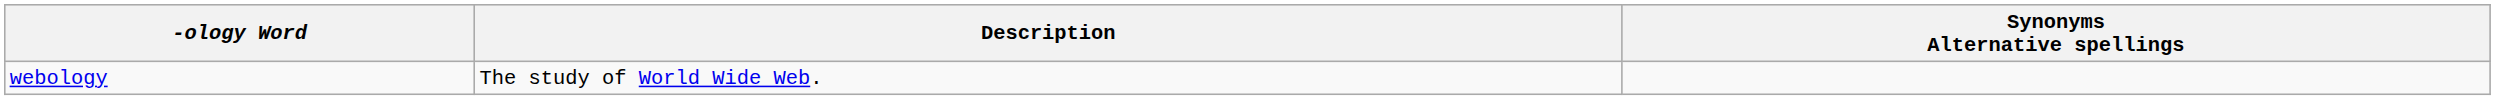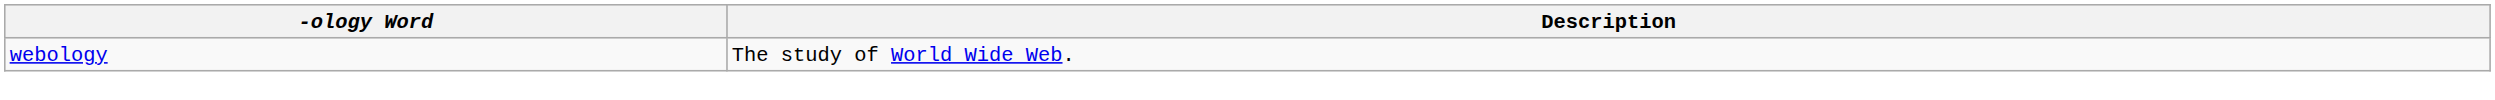 <table class="wikitable" style="width:100%;">
 <tr>
 <th><em>-ology Word</em></th>
 <th>Description</th>
-<th>Synonyms<br>Alternative spellings</th>
 </tr>
 <tr>
 <td><a href='#'>webology</a></td>
 <td>The study of <a href='#'>World Wide Web</a>.</td>
-<td></td>
 </tr>
 </table>
